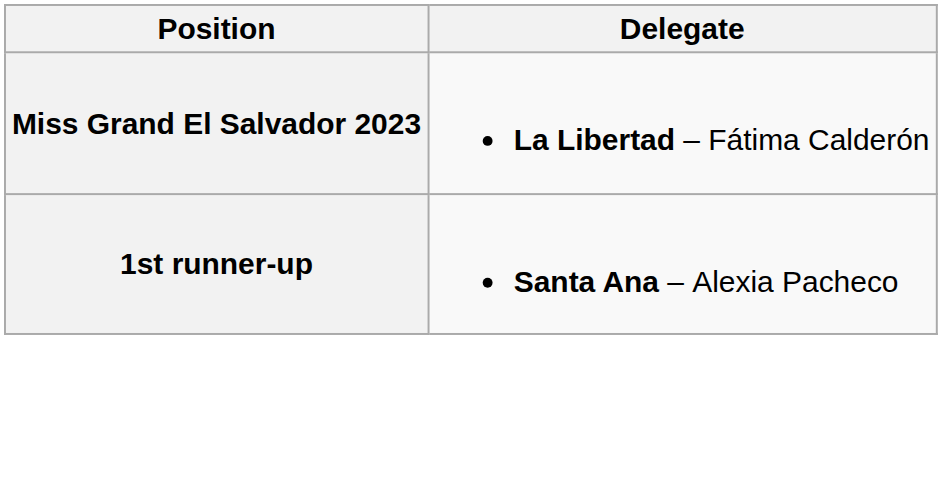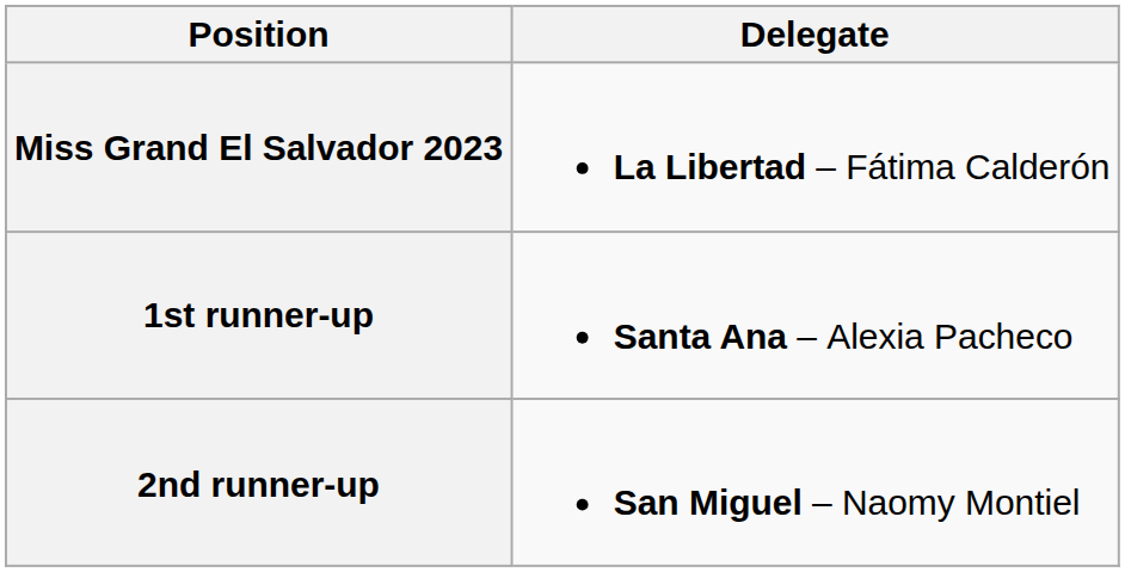 <table class="wikitable" style="font-size: 95%";>
 <tr>
 <th>Position</th>
 <th>Delegate</th>
 </tr>
 <tr>
 <th>Miss Grand El Salvador 2023</th>
 <td><br><ul><li> <strong>La Libertad</strong> – Fátima Calderón</li></ul></td>
 </tr>
 <tr>
 <th>1st runner-up</th>
 <td><br><ul><li> <strong>Santa Ana</strong> – Alexia Pacheco</li></ul></td>
 </tr>
+<tr>
+<th>2nd runner-up</th>
+<td><br><ul><li> <strong>San Miguel</strong> – Naomy Montiel</li></ul></td>
+</tr>
 </table>
